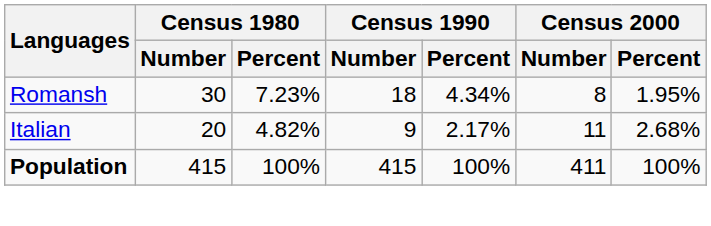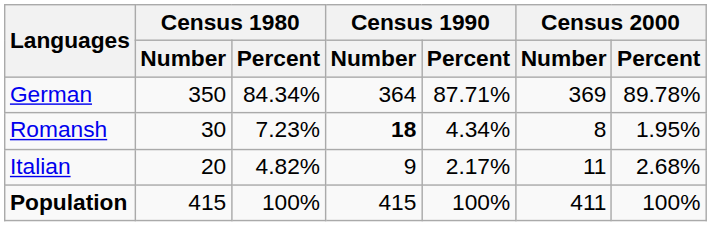 <table class="wikitable">
 <tr ---->
 <th rowspan="2">Languages</th>
 <th colspan="2">Census 1980</th>
 <th colspan="2">Census 1990</th>
 <th colspan="2">Census 2000</th>
 </tr>
 <tr ---->
 <th>Number</th>
 <th>Percent</th>
 <th>Number</th>
 <th>Percent</th>
 <th>Number</th>
 <th>Percent</th>
 </tr>
 <tr ---->
+<td><a href='#'>German</a></td>
+<td align=right>350</td>
+<td align=right>84.34%</td>
+<td align=right>364</td>
+<td align=right>87.71%</td>
+<td align=right>369</td>
+<td align=right>89.78%</td>
+</tr>
+<tr ---->
 <td><a href='#'>Romansh</a></td>
 <td align=right>30</td>
 <td align=right>7.23%</td>
-<td align=right>18</td>
+<td align=right><strong>18</strong></td>
 <td align=right>4.34%</td>
 <td align=right>8</td>
 <td align=right>1.95%</td>
 </tr>
 <tr ---->
 <td><a href='#'>Italian</a></td>
 <td align=right>20</td>
 <td align=right>4.82%</td>
 <td align=right>9</td>
 <td align=right>2.17%</td>
 <td align=right>11</td>
 <td align=right>2.68%</td>
 </tr>
 <tr ---->
 <td><strong>Population</strong></td>
 <td align=right>415</td>
 <td align=right>100%</td>
 <td align=right>415</td>
 <td align=right>100%</td>
 <td align=right>411</td>
 <td align=right>100%</td>
 </tr>
 </table>
